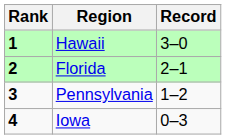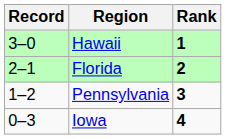 <table class="wikitable">
 <tr>
+<th>Record</th>
+<th>Region</th>
 <th>Rank</th>
-<th>Region</th>
-<th>Record</th>
 </tr>
 <tr bgcolor=#bbffbb>
+<td>3–0</td>
+<td> <a href='#'>Hawaii</a></td>
 <td><strong>1</strong></td>
-<td> <a href='#'>Hawaii</a></td>
-<td>3–0</td>
 </tr>
 <tr bgcolor=#bbffbb>
+<td>2–1</td>
+<td> <a href='#'>Florida</a></td>
 <td><strong>2</strong></td>
-<td> <a href='#'>Florida</a></td>
-<td>2–1</td>
 </tr>
 <tr>
+<td>1–2</td>
+<td> <a href='#'>Pennsylvania</a></td>
 <td><strong>3</strong></td>
-<td> <a href='#'>Pennsylvania</a></td>
-<td>1–2</td>
 </tr>
 <tr>
+<td>0–3</td>
+<td> <a href='#'>Iowa</a></td>
 <td><strong>4</strong></td>
-<td> <a href='#'>Iowa</a></td>
-<td>0–3</td>
 </tr>
 </table>
